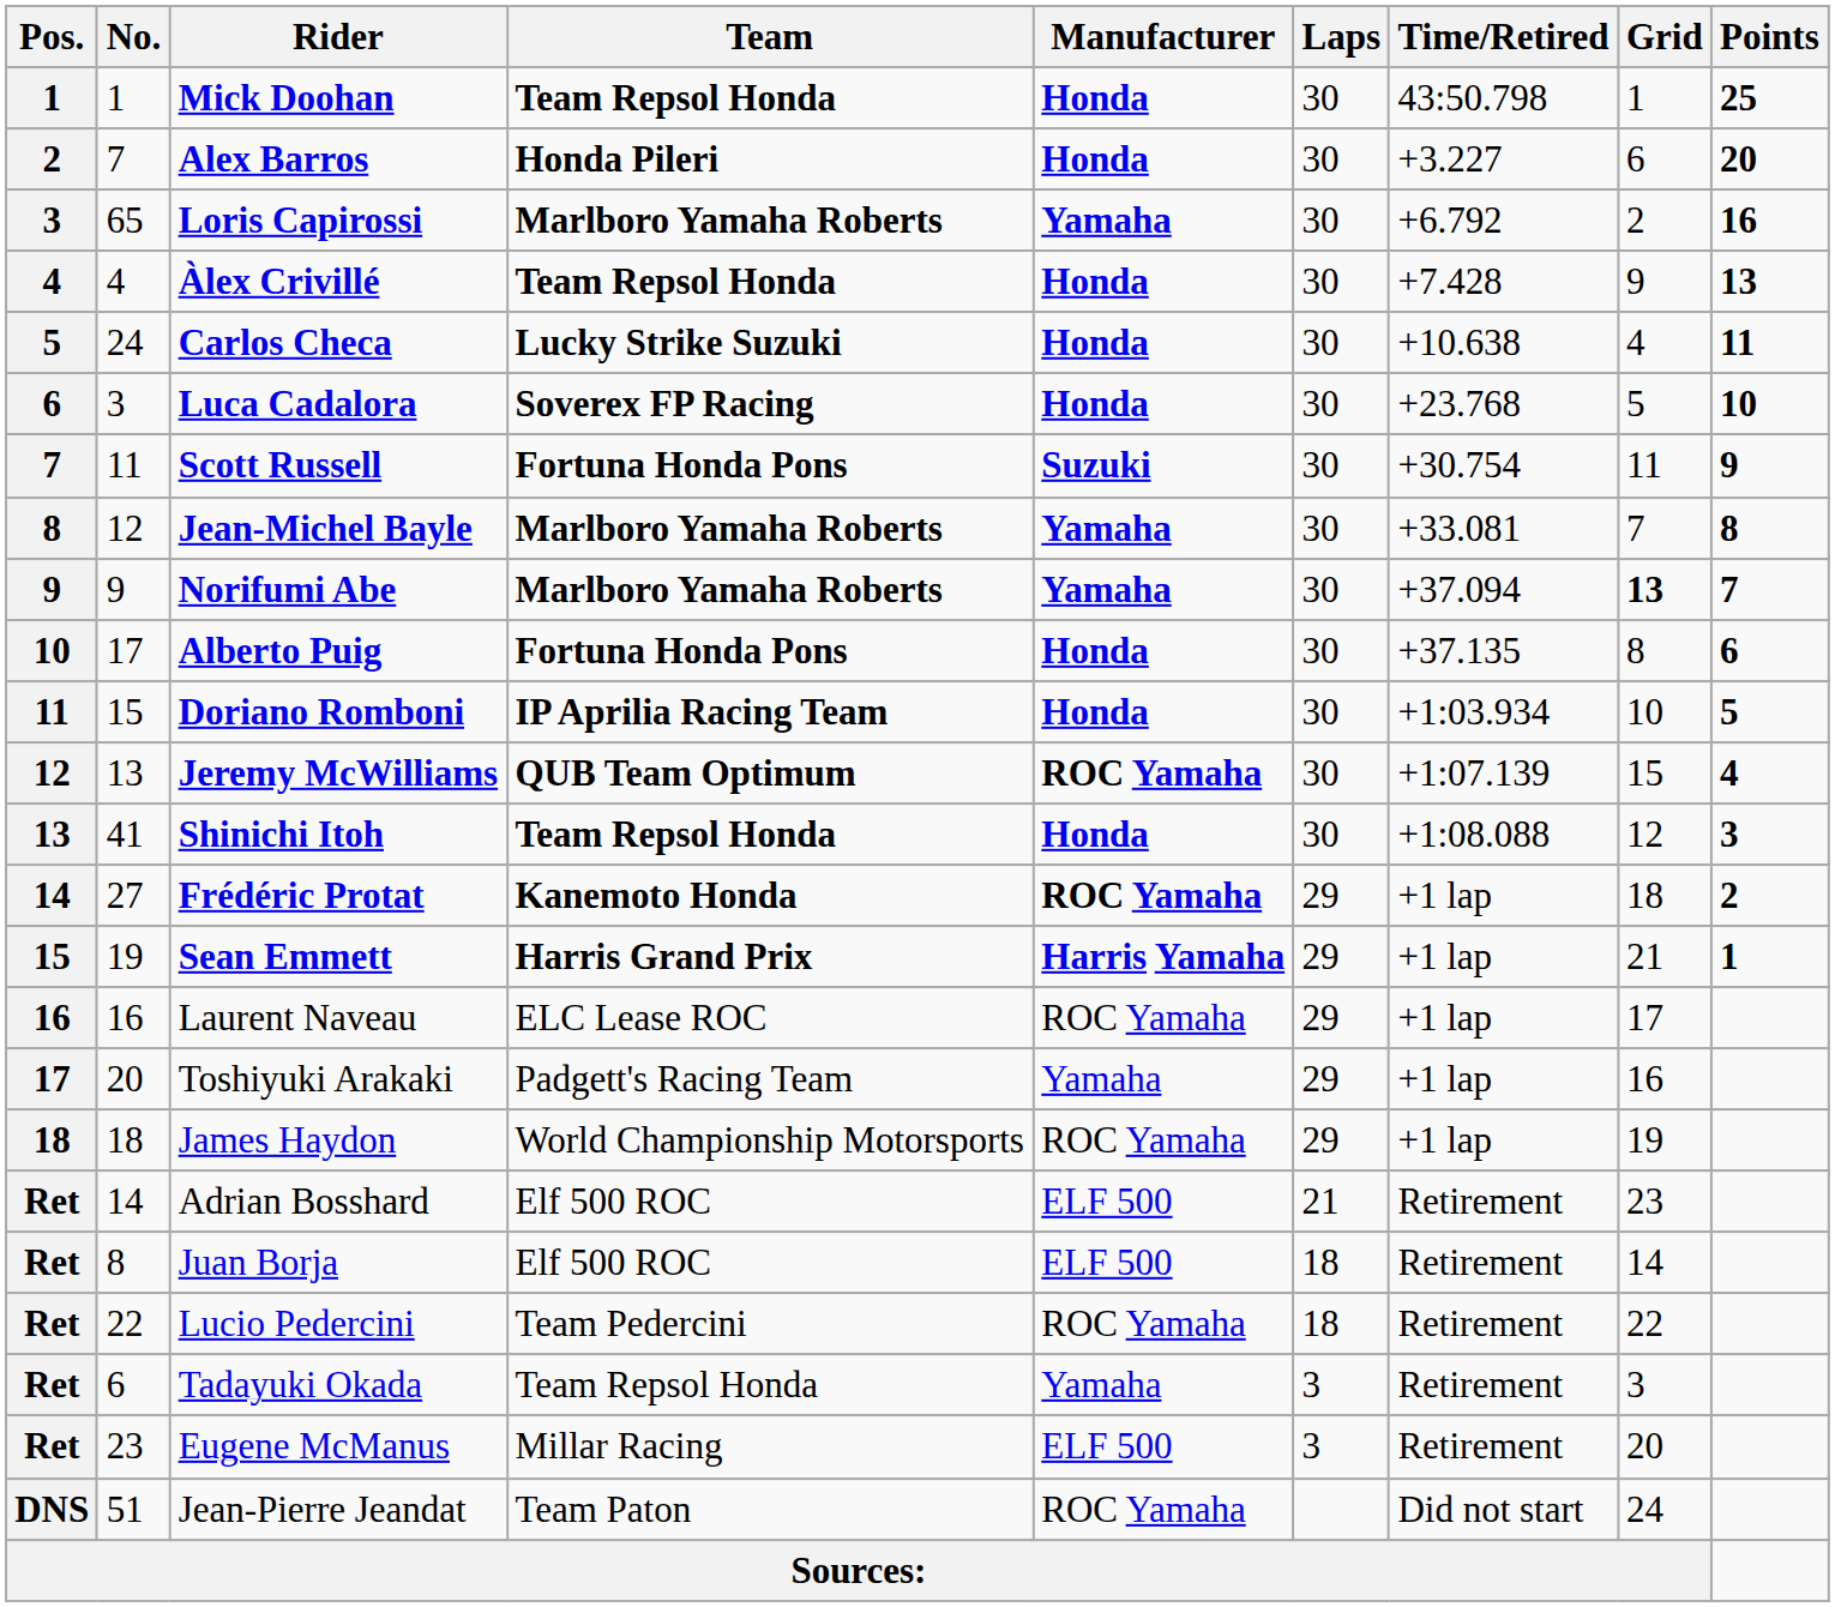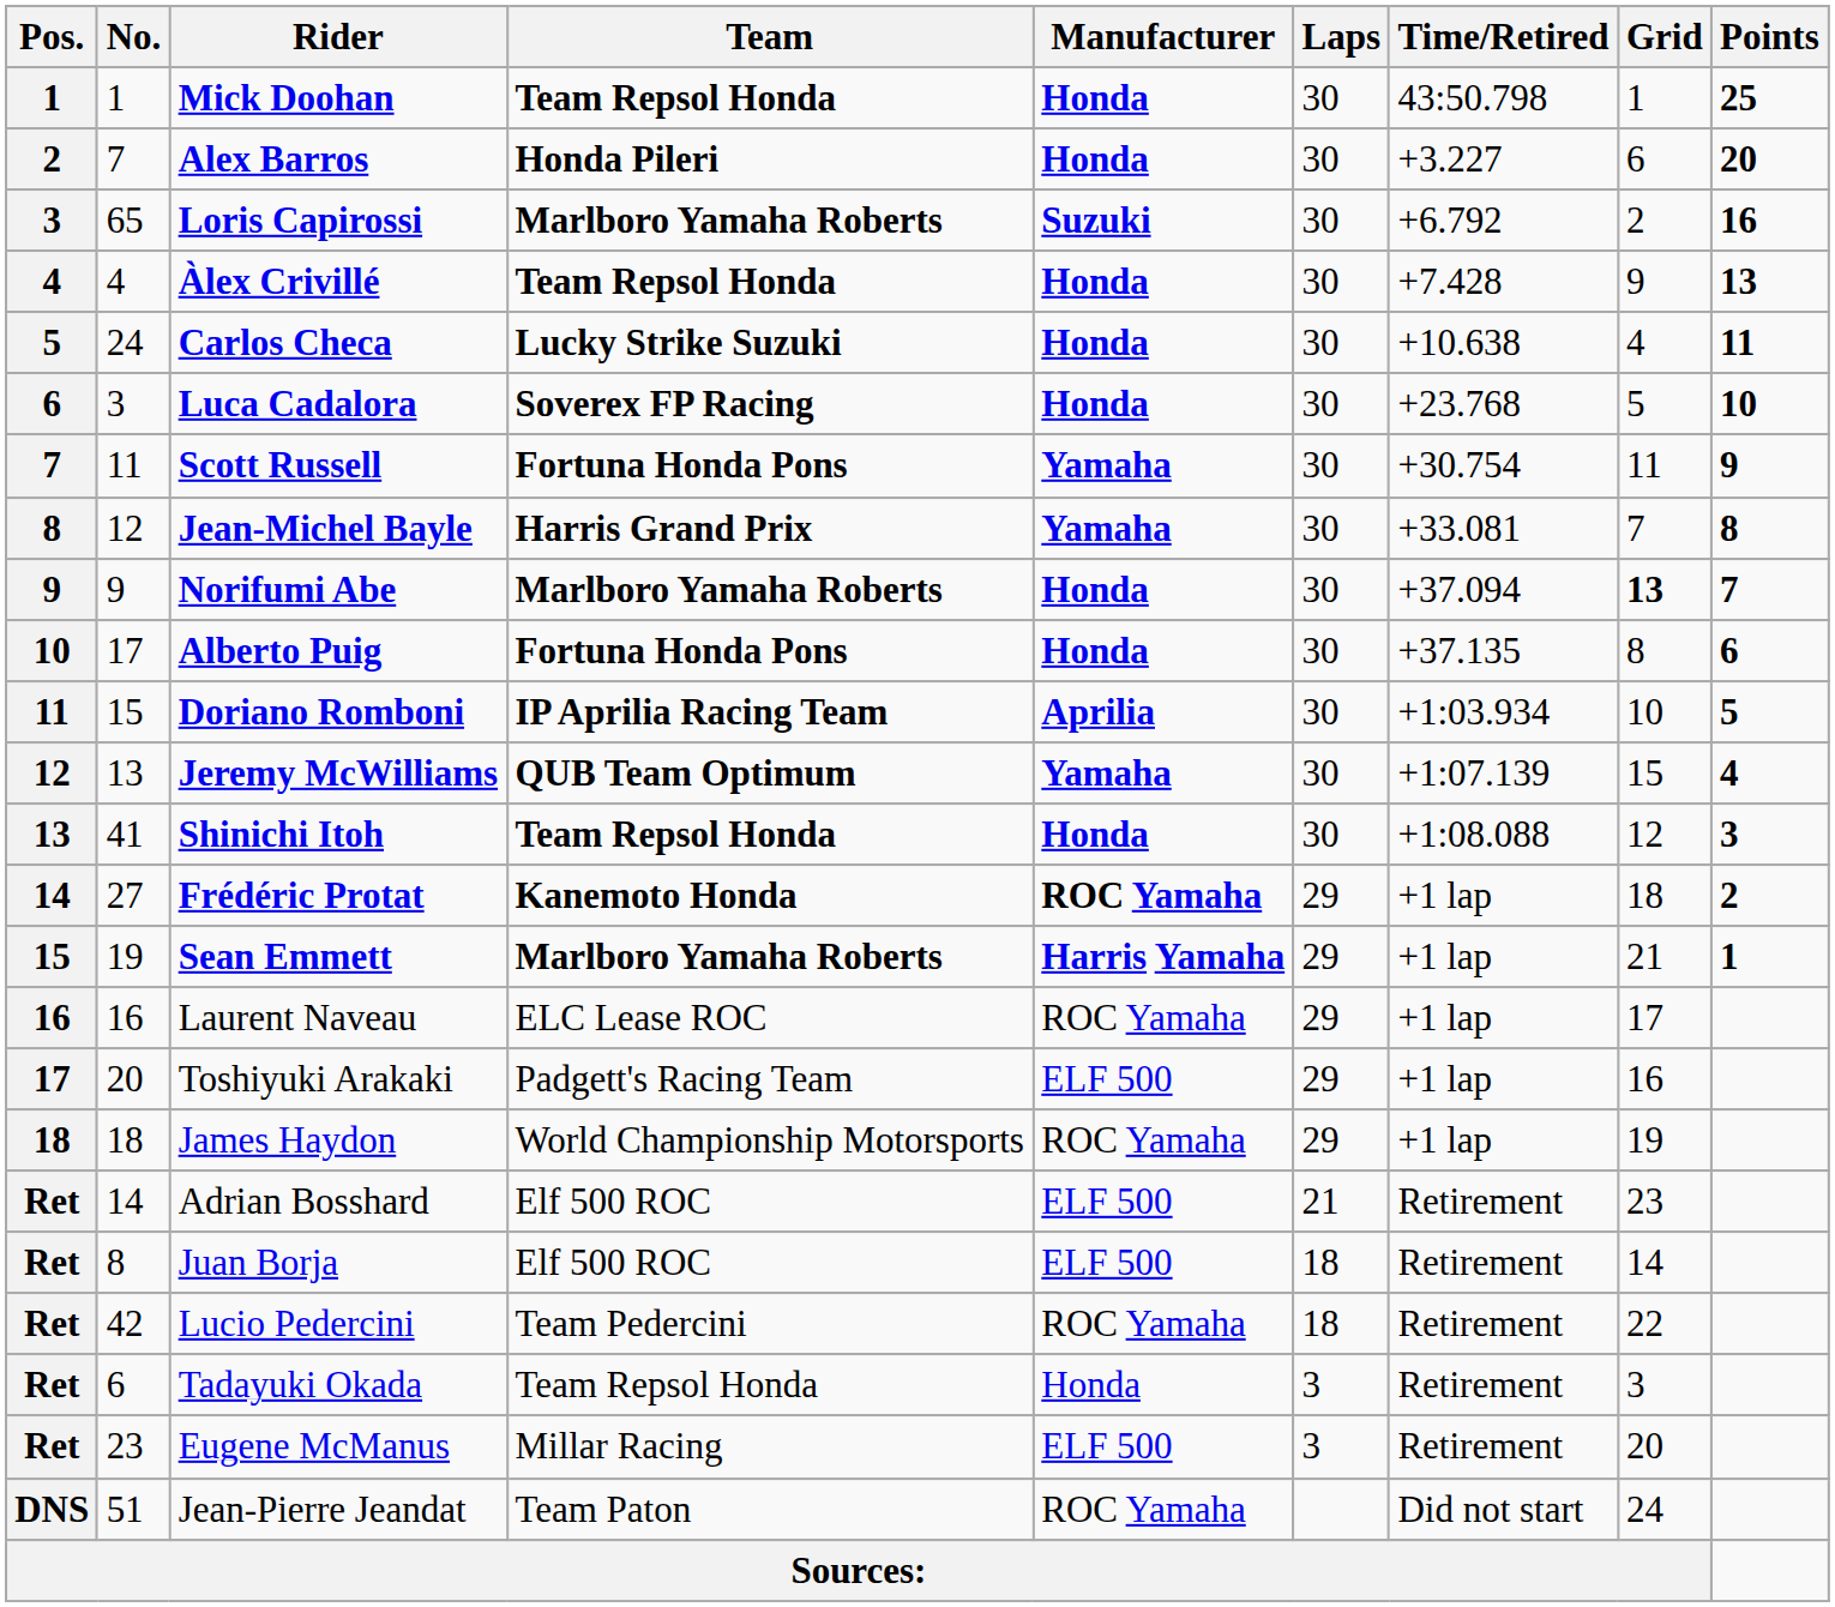 <table class="wikitable" style="font-size: 95%;">
 <tr>
 <th>Pos.</th>
 <th>No.</th>
 <th>Rider</th>
 <th>Team</th>
 <th>Manufacturer</th>
 <th>Laps</th>
 <th>Time/Retired</th>
 <th>Grid</th>
 <th>Points</th>
 </tr>
 <tr>
 <th>1</th>
 <td>1</td>
 <td> <strong><a href='#'>Mick Doohan</a></strong></td>
 <td><strong>Team Repsol Honda</strong></td>
 <td><strong><a href='#'>Honda</a></strong></td>
 <td>30</td>
 <td>43:50.798</td>
 <td>1</td>
 <td><strong>25</strong></td>
 </tr>
 <tr>
 <th>2</th>
 <td>7</td>
 <td> <strong><a href='#'>Alex Barros</a></strong></td>
 <td><strong>Honda Pileri</strong></td>
 <td><strong><a href='#'>Honda</a></strong></td>
 <td>30</td>
 <td>+3.227</td>
 <td>6</td>
 <td><strong>20</strong></td>
 </tr>
 <tr>
 <th>3</th>
 <td>65</td>
 <td> <strong><a href='#'>Loris Capirossi</a></strong></td>
 <td><strong>Marlboro Yamaha Roberts</strong></td>
-<td><strong><a href='#'>Yamaha</a></strong></td>
+<td><strong><a href='#'>Suzuki</a></strong></td>
 <td>30</td>
 <td>+6.792</td>
 <td>2</td>
 <td><strong>16</strong></td>
 </tr>
 <tr>
 <th>4</th>
 <td>4</td>
 <td> <strong><a href='#'>Àlex Crivillé</a></strong></td>
 <td><strong>Team Repsol Honda</strong></td>
 <td><strong><a href='#'>Honda</a></strong></td>
 <td>30</td>
 <td>+7.428</td>
 <td>9</td>
 <td><strong>13</strong></td>
 </tr>
 <tr>
 <th>5</th>
 <td>24</td>
 <td> <strong><a href='#'>Carlos Checa</a></strong></td>
 <td><strong>Lucky Strike Suzuki</strong></td>
 <td><strong><a href='#'>Honda</a></strong></td>
 <td>30</td>
 <td>+10.638</td>
 <td>4</td>
 <td><strong>11</strong></td>
 </tr>
 <tr>
 <th>6</th>
 <td>3</td>
 <td> <strong><a href='#'>Luca Cadalora</a></strong></td>
 <td><strong>Soverex FP Racing</strong></td>
 <td><strong><a href='#'>Honda</a></strong></td>
 <td>30</td>
 <td>+23.768</td>
 <td>5</td>
 <td><strong>10</strong></td>
 </tr>
 <tr>
 <th>7</th>
 <td>11</td>
 <td> <strong><a href='#'>Scott Russell</a></strong></td>
 <td><strong>Fortuna Honda Pons</strong></td>
-<td><strong><a href='#'>Suzuki</a></strong></td>
+<td><strong><a href='#'>Yamaha</a></strong></td>
 <td>30</td>
 <td>+30.754</td>
 <td>11</td>
 <td><strong>9</strong></td>
 </tr>
 <tr>
 <th>8</th>
 <td>12</td>
 <td> <strong><a href='#'>Jean-Michel Bayle</a></strong></td>
-<td><strong>Marlboro Yamaha Roberts</strong></td>
+<td><strong>Harris Grand Prix</strong></td>
 <td><strong><a href='#'>Yamaha</a></strong></td>
 <td>30</td>
 <td>+33.081</td>
 <td>7</td>
 <td><strong>8</strong></td>
 </tr>
 <tr>
 <th>9</th>
 <td>9</td>
 <td> <strong><a href='#'>Norifumi Abe</a></strong></td>
 <td><strong>Marlboro Yamaha Roberts</strong></td>
-<td><strong><a href='#'>Yamaha</a></strong></td>
+<td><strong><a href='#'>Honda</a></strong></td>
 <td>30</td>
 <td>+37.094</td>
 <td><strong>13</strong></td>
 <td><strong>7</strong></td>
 </tr>
 <tr>
 <th>10</th>
 <td>17</td>
 <td> <strong><a href='#'>Alberto Puig</a></strong></td>
 <td><strong>Fortuna Honda Pons</strong></td>
 <td><strong><a href='#'>Honda</a></strong></td>
 <td>30</td>
 <td>+37.135</td>
 <td>8</td>
 <td><strong>6</strong></td>
 </tr>
 <tr>
 <th>11</th>
 <td>15</td>
 <td> <strong><a href='#'>Doriano Romboni</a></strong></td>
 <td><strong>IP Aprilia Racing Team</strong></td>
-<td><strong><a href='#'>Honda</a></strong></td>
+<td><strong><a href='#'>Aprilia</a></strong></td>
 <td>30</td>
 <td>+1:03.934</td>
 <td>10</td>
 <td><strong>5</strong></td>
 </tr>
 <tr>
 <th>12</th>
 <td>13</td>
 <td> <strong><a href='#'>Jeremy McWilliams</a></strong></td>
 <td><strong>QUB Team Optimum</strong></td>
-<td><strong>ROC <a href='#'>Yamaha</a></strong></td>
+<td><strong><a href='#'>Yamaha</a></strong></td>
 <td>30</td>
 <td>+1:07.139</td>
 <td>15</td>
 <td><strong>4</strong></td>
 </tr>
 <tr>
 <th>13</th>
 <td>41</td>
 <td> <strong><a href='#'>Shinichi Itoh</a></strong></td>
 <td><strong>Team Repsol Honda</strong></td>
 <td><strong><a href='#'>Honda</a></strong></td>
 <td>30</td>
 <td>+1:08.088</td>
 <td>12</td>
 <td><strong>3</strong></td>
 </tr>
 <tr>
 <th>14</th>
 <td>27</td>
 <td> <strong><a href='#'>Frédéric Protat</a></strong></td>
 <td><strong>Kanemoto Honda</strong></td>
 <td><strong>ROC <a href='#'>Yamaha</a></strong></td>
 <td>29</td>
 <td>+1 lap</td>
 <td>18</td>
 <td><strong>2</strong></td>
 </tr>
 <tr>
 <th>15</th>
 <td>19</td>
 <td> <strong><a href='#'>Sean Emmett</a></strong></td>
-<td><strong>Harris Grand Prix</strong></td>
+<td><strong>Marlboro Yamaha Roberts</strong></td>
 <td><strong><a href='#'>Harris</a> <a href='#'>Yamaha</a></strong></td>
 <td>29</td>
 <td>+1 lap</td>
 <td>21</td>
 <td><strong>1</strong></td>
 </tr>
 <tr>
 <th>16</th>
 <td>16</td>
 <td> Laurent Naveau</td>
 <td>ELC Lease ROC</td>
 <td>ROC <a href='#'>Yamaha</a></td>
 <td>29</td>
 <td>+1 lap</td>
 <td>17</td>
 <td></td>
 </tr>
 <tr>
 <th>17</th>
 <td>20</td>
 <td> Toshiyuki Arakaki</td>
 <td>Padgett's Racing Team</td>
-<td><a href='#'>Yamaha</a></td>
+<td><a href='#'>ELF 500</a></td>
 <td>29</td>
 <td>+1 lap</td>
 <td>16</td>
 <td></td>
 </tr>
 <tr>
 <th>18</th>
 <td>18</td>
 <td> <a href='#'>James Haydon</a></td>
 <td>World Championship Motorsports</td>
 <td>ROC <a href='#'>Yamaha</a></td>
 <td>29</td>
 <td>+1 lap</td>
 <td>19</td>
 <td></td>
 </tr>
 <tr>
 <th>Ret</th>
 <td>14</td>
 <td> Adrian Bosshard</td>
 <td>Elf 500 ROC</td>
 <td><a href='#'>ELF 500</a></td>
 <td>21</td>
 <td>Retirement</td>
 <td>23</td>
 <td></td>
 </tr>
 <tr>
 <th>Ret</th>
 <td>8</td>
 <td> <a href='#'>Juan Borja</a></td>
 <td>Elf 500 ROC</td>
 <td><a href='#'>ELF 500</a></td>
 <td>18</td>
 <td>Retirement</td>
 <td>14</td>
 <td></td>
 </tr>
 <tr>
 <th>Ret</th>
-<td>22</td>
+<td>42</td>
 <td> <a href='#'>Lucio Pedercini</a></td>
 <td>Team Pedercini</td>
 <td>ROC <a href='#'>Yamaha</a></td>
 <td>18</td>
 <td>Retirement</td>
 <td>22</td>
 <td></td>
 </tr>
 <tr>
 <th>Ret</th>
 <td>6</td>
 <td> <a href='#'>Tadayuki Okada</a></td>
 <td>Team Repsol Honda</td>
-<td><a href='#'>Yamaha</a></td>
+<td><a href='#'>Honda</a></td>
 <td>3</td>
 <td>Retirement</td>
 <td>3</td>
 <td></td>
 </tr>
 <tr>
 <th>Ret</th>
 <td>23</td>
 <td> <a href='#'>Eugene McManus</a></td>
 <td>Millar Racing</td>
 <td><a href='#'>ELF 500</a></td>
 <td>3</td>
 <td>Retirement</td>
 <td>20</td>
 <td></td>
 </tr>
 <tr>
 <th>DNS</th>
 <td>51</td>
 <td> Jean-Pierre Jeandat</td>
 <td>Team Paton</td>
 <td>ROC <a href='#'>Yamaha</a></td>
 <td></td>
 <td>Did not start</td>
 <td>24</td>
 <td></td>
 </tr>
 <tr>
 <th colspan=8>Sources: </th>
 </tr>
 </table>
